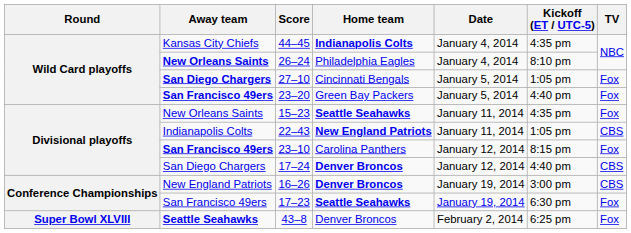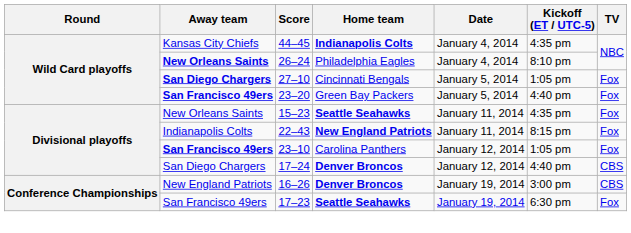 <table class="wikitable" align="center" style="font-size: 92%">
 <tr>
 <th>Round</th>
 <th>Away team</th>
 <th>Score</th>
 <th>Home team</th>
 <th>Date</th>
 <th>Kickoff<br>(<a href='#'>ET</a> / <a href='#'>UTC-5</a>)</th>
 <th>TV</th>
 </tr>
 <tr>
 <th rowspan=4>Wild Card playoffs</th>
 <td><a href='#'>Kansas City Chiefs</a></td>
 <td align=center><a href='#'>44–45</a></td>
 <td><strong><a href='#'>Indianapolis Colts</a></strong></td>
 <td>January 4, 2014</td>
 <td>4:35 pm</td>
 <td rowspan="2"><a href='#'>NBC</a></td>
 </tr>
 <tr>
 <td><strong><a href='#'>New Orleans Saints</a></strong></td>
 <td align=center><a href='#'>26–24</a></td>
 <td><a href='#'>Philadelphia Eagles</a></td>
 <td>January 4, 2014</td>
 <td>8:10 pm</td>
 </tr>
 <tr>
 <td><strong><a href='#'>San Diego Chargers</a></strong></td>
 <td align=center><a href='#'>27–10</a></td>
 <td><a href='#'>Cincinnati Bengals</a></td>
 <td>January 5, 2014</td>
 <td>1:05 pm</td>
 <td><a href='#'>Fox</a></td>
 </tr>
 <tr>
 <td><strong><a href='#'>San Francisco 49ers</a></strong></td>
 <td align=center><a href='#'>23–20</a></td>
 <td><a href='#'>Green Bay Packers</a></td>
 <td>January 5, 2014</td>
 <td>4:40 pm</td>
 <td><a href='#'>Fox</a></td>
 </tr>
 <tr>
 <th rowspan=4>Divisional playoffs</th>
 <td><a href='#'>New Orleans Saints</a></td>
 <td align=center><a href='#'>15–23</a></td>
 <td><strong><a href='#'>Seattle Seahawks</a></strong></td>
 <td>January 11, 2014</td>
 <td>4:35 pm</td>
 <td><a href='#'>Fox</a></td>
 </tr>
 <tr>
 <td><a href='#'>Indianapolis Colts</a></td>
 <td align=center><a href='#'>22–43</a></td>
 <td><strong><a href='#'>New England Patriots</a></strong></td>
 <td>January 11, 2014</td>
-<td>1:05 pm</td>
-<td><a href='#'>CBS</a></td>
+<td>8:15 pm</td>
+<td><a href='#'>Fox</a></td>
 </tr>
 <tr>
 <td><strong><a href='#'>San Francisco 49ers</a></strong></td>
 <td align=center><a href='#'>23–10</a></td>
 <td><a href='#'>Carolina Panthers</a></td>
 <td>January 12, 2014</td>
-<td>8:15 pm</td>
+<td>1:05 pm</td>
 <td><a href='#'>Fox</a></td>
 </tr>
 <tr>
 <td><a href='#'>San Diego Chargers</a></td>
 <td align=center><a href='#'>17–24</a></td>
 <td><strong><a href='#'>Denver Broncos</a></strong></td>
 <td>January 12, 2014</td>
 <td>4:40 pm</td>
 <td><a href='#'>CBS</a></td>
 </tr>
 <tr>
 <th rowspan=2>Conference Championships</th>
 <td><a href='#'>New England Patriots</a></td>
 <td align=center><a href='#'>16–26</a></td>
 <td><strong><a href='#'>Denver Broncos</a></strong></td>
 <td>January 19, 2014</td>
 <td>3:00 pm</td>
 <td><a href='#'>CBS</a></td>
 </tr>
 <tr>
 <td><a href='#'>San Francisco 49ers</a></td>
 <td align=center><a href='#'>17–23</a></td>
 <td><strong><a href='#'>Seattle Seahawks</a></strong></td>
 <td><a href='#'>January 19, 2014</a></td>
 <td>6:30 pm</td>
 <td><a href='#'>Fox</a></td>
 </tr>
-<tr>
-<th><a href='#'>Super Bowl XLVIII</a><br></th>
-<td><strong><a href='#'>Seattle Seahawks</a></strong></td>
-<td align=center><a href='#'>43–8</a></td>
-<td><a href='#'>Denver Broncos</a></td>
-<td>February 2, 2014</td>
-<td>6:25 pm</td>
-<td><a href='#'>Fox</a></td>
-</tr>
 </table>
